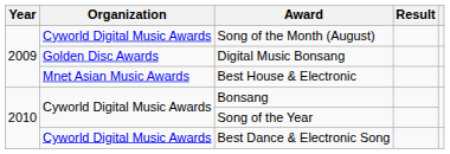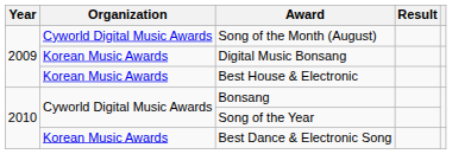 <table class="wikitable plainrowheaders">
 <tr>
 <th scope="col">Year</th>
 <th scope="col">Organization</th>
 <th scope="col">Award</th>
 <th scope="col">Result</th>
 <th class="unsortable"></th>
 </tr>
 <tr>
 <td rowspan="3">2009</td>
 <td><a href='#'>Cyworld Digital Music Awards</a></td>
 <td>Song of the Month (August)</td>
 <td></td>
 <td align="center"></td>
 </tr>
 <tr>
-<td><a href='#'>Golden Disc Awards</a></td>
+<td><a href='#'>Korean Music Awards</a></td>
 <td>Digital Music Bonsang</td>
 <td></td>
 <td align="center"></td>
 </tr>
 <tr>
-<td><a href='#'>Mnet Asian Music Awards</a></td>
+<td><a href='#'>Korean Music Awards</a></td>
 <td>Best House & Electronic</td>
 <td></td>
 <td align="center"></td>
 </tr>
 <tr>
 <td rowspan="3">2010</td>
 <td rowspan="2">Cyworld Digital Music Awards</td>
 <td>Bonsang</td>
 <td></td>
 <td align="center" rowspan="2"></td>
 </tr>
 <tr>
 <td>Song of the Year</td>
 <td></td>
 </tr>
 <tr>
-<td><a href='#'>Cyworld Digital Music Awards</a></td>
+<td><a href='#'>Korean Music Awards</a></td>
 <td>Best Dance & Electronic Song</td>
 <td></td>
 <td align="center"></td>
 </tr>
 </table>
